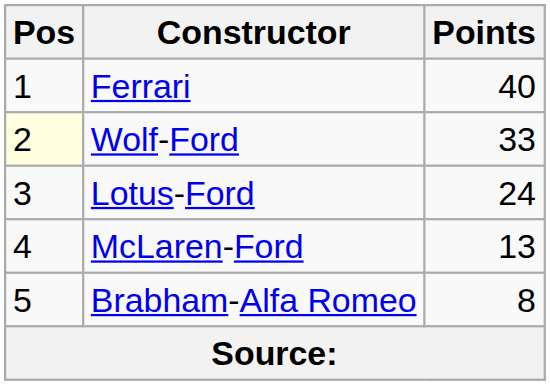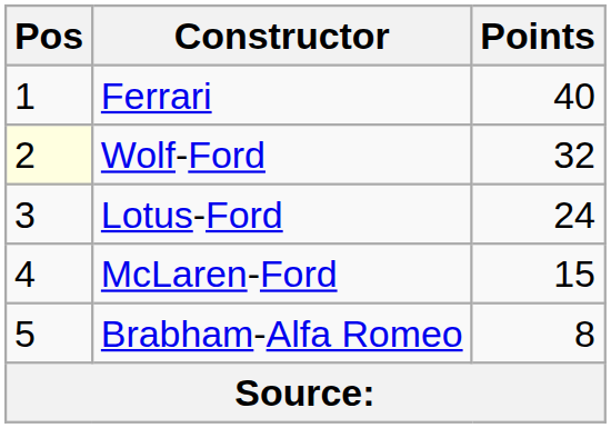 <table class="wikitable" style="font-size: 95%;">
 <tr>
 <th>Pos</th>
 <th>Constructor</th>
 <th>Points</th>
 </tr>
 <tr>
 <td>1</td>
 <td> <a href='#'>Ferrari</a></td>
 <td align="right">40</td>
 </tr>
 <tr>
 <td style="background: lightyellow;">2</td>
 <td> <a href='#'>Wolf</a>-<a href='#'>Ford</a></td>
-<td align="right">33</td>
+<td align="right">32</td>
 </tr>
 <tr>
 <td>3</td>
 <td> <a href='#'>Lotus</a>-<a href='#'>Ford</a></td>
 <td align="right">24</td>
 </tr>
 <tr>
 <td>4</td>
 <td> <a href='#'>McLaren</a>-<a href='#'>Ford</a></td>
-<td align="right">13</td>
+<td align="right">15</td>
 </tr>
 <tr>
 <td>5</td>
 <td> <a href='#'>Brabham</a>-<a href='#'>Alfa Romeo</a></td>
 <td align="right">8</td>
 </tr>
 <tr>
 <th colspan=4>Source:</th>
 </tr>
 </table>
